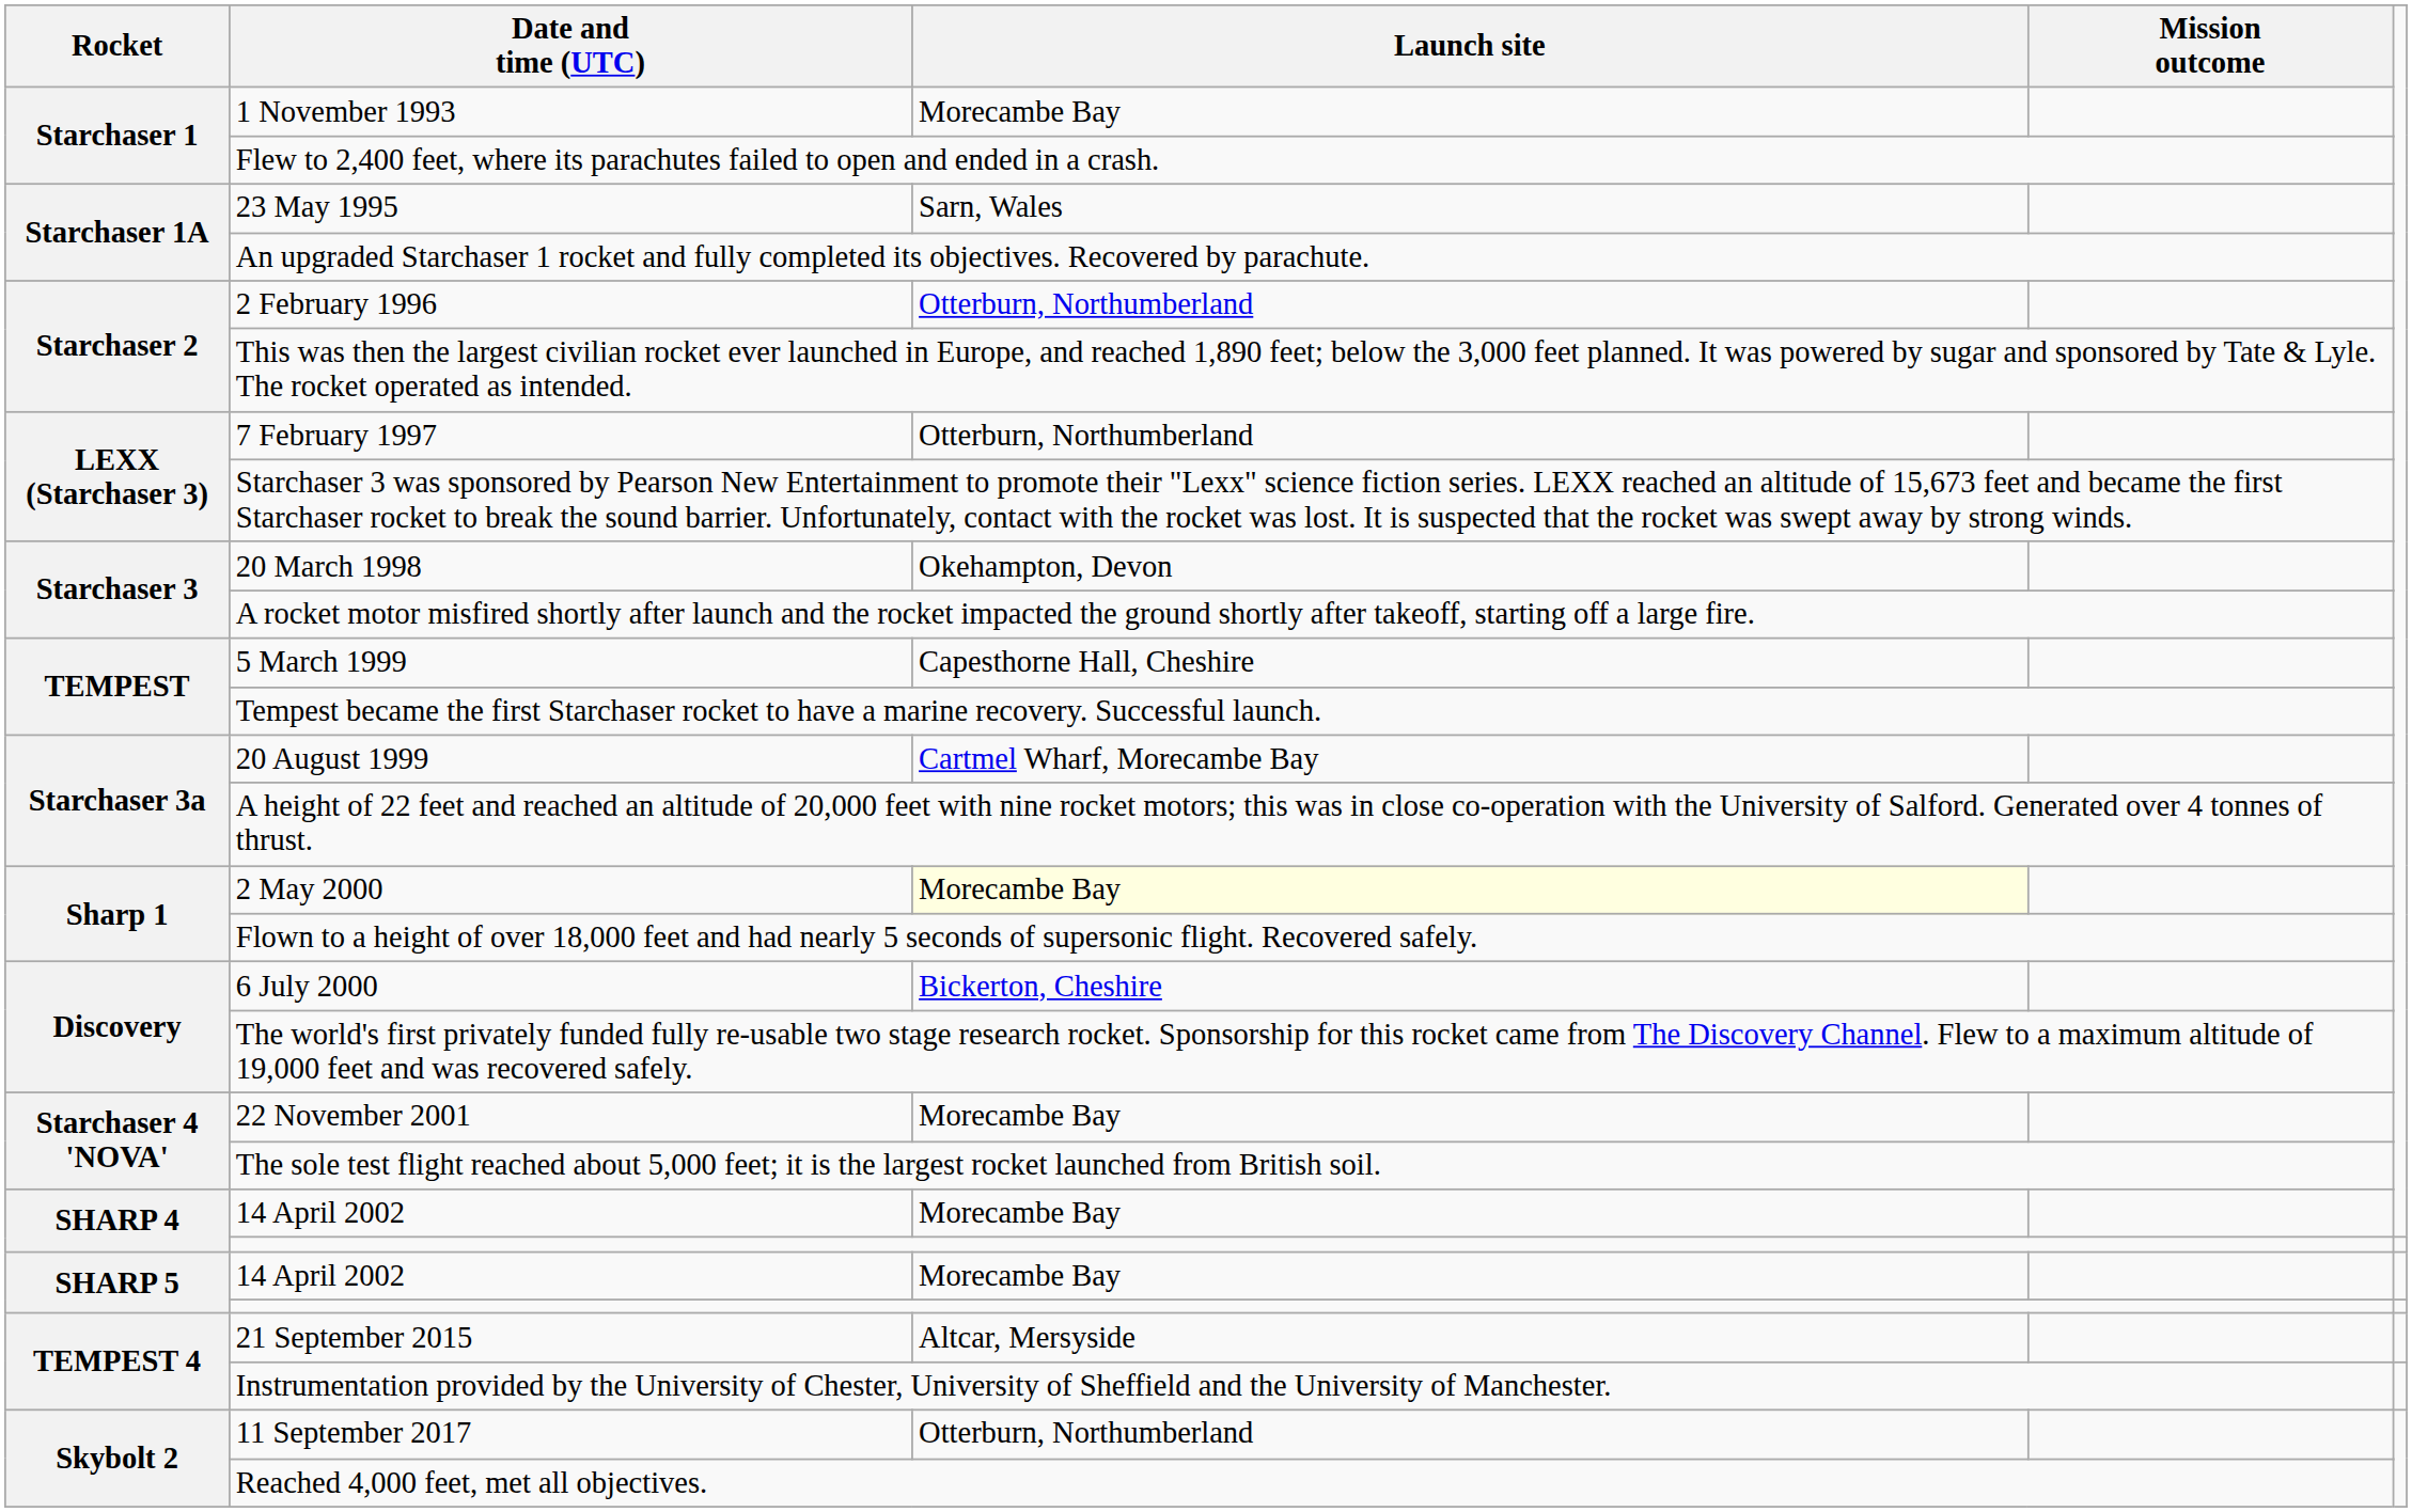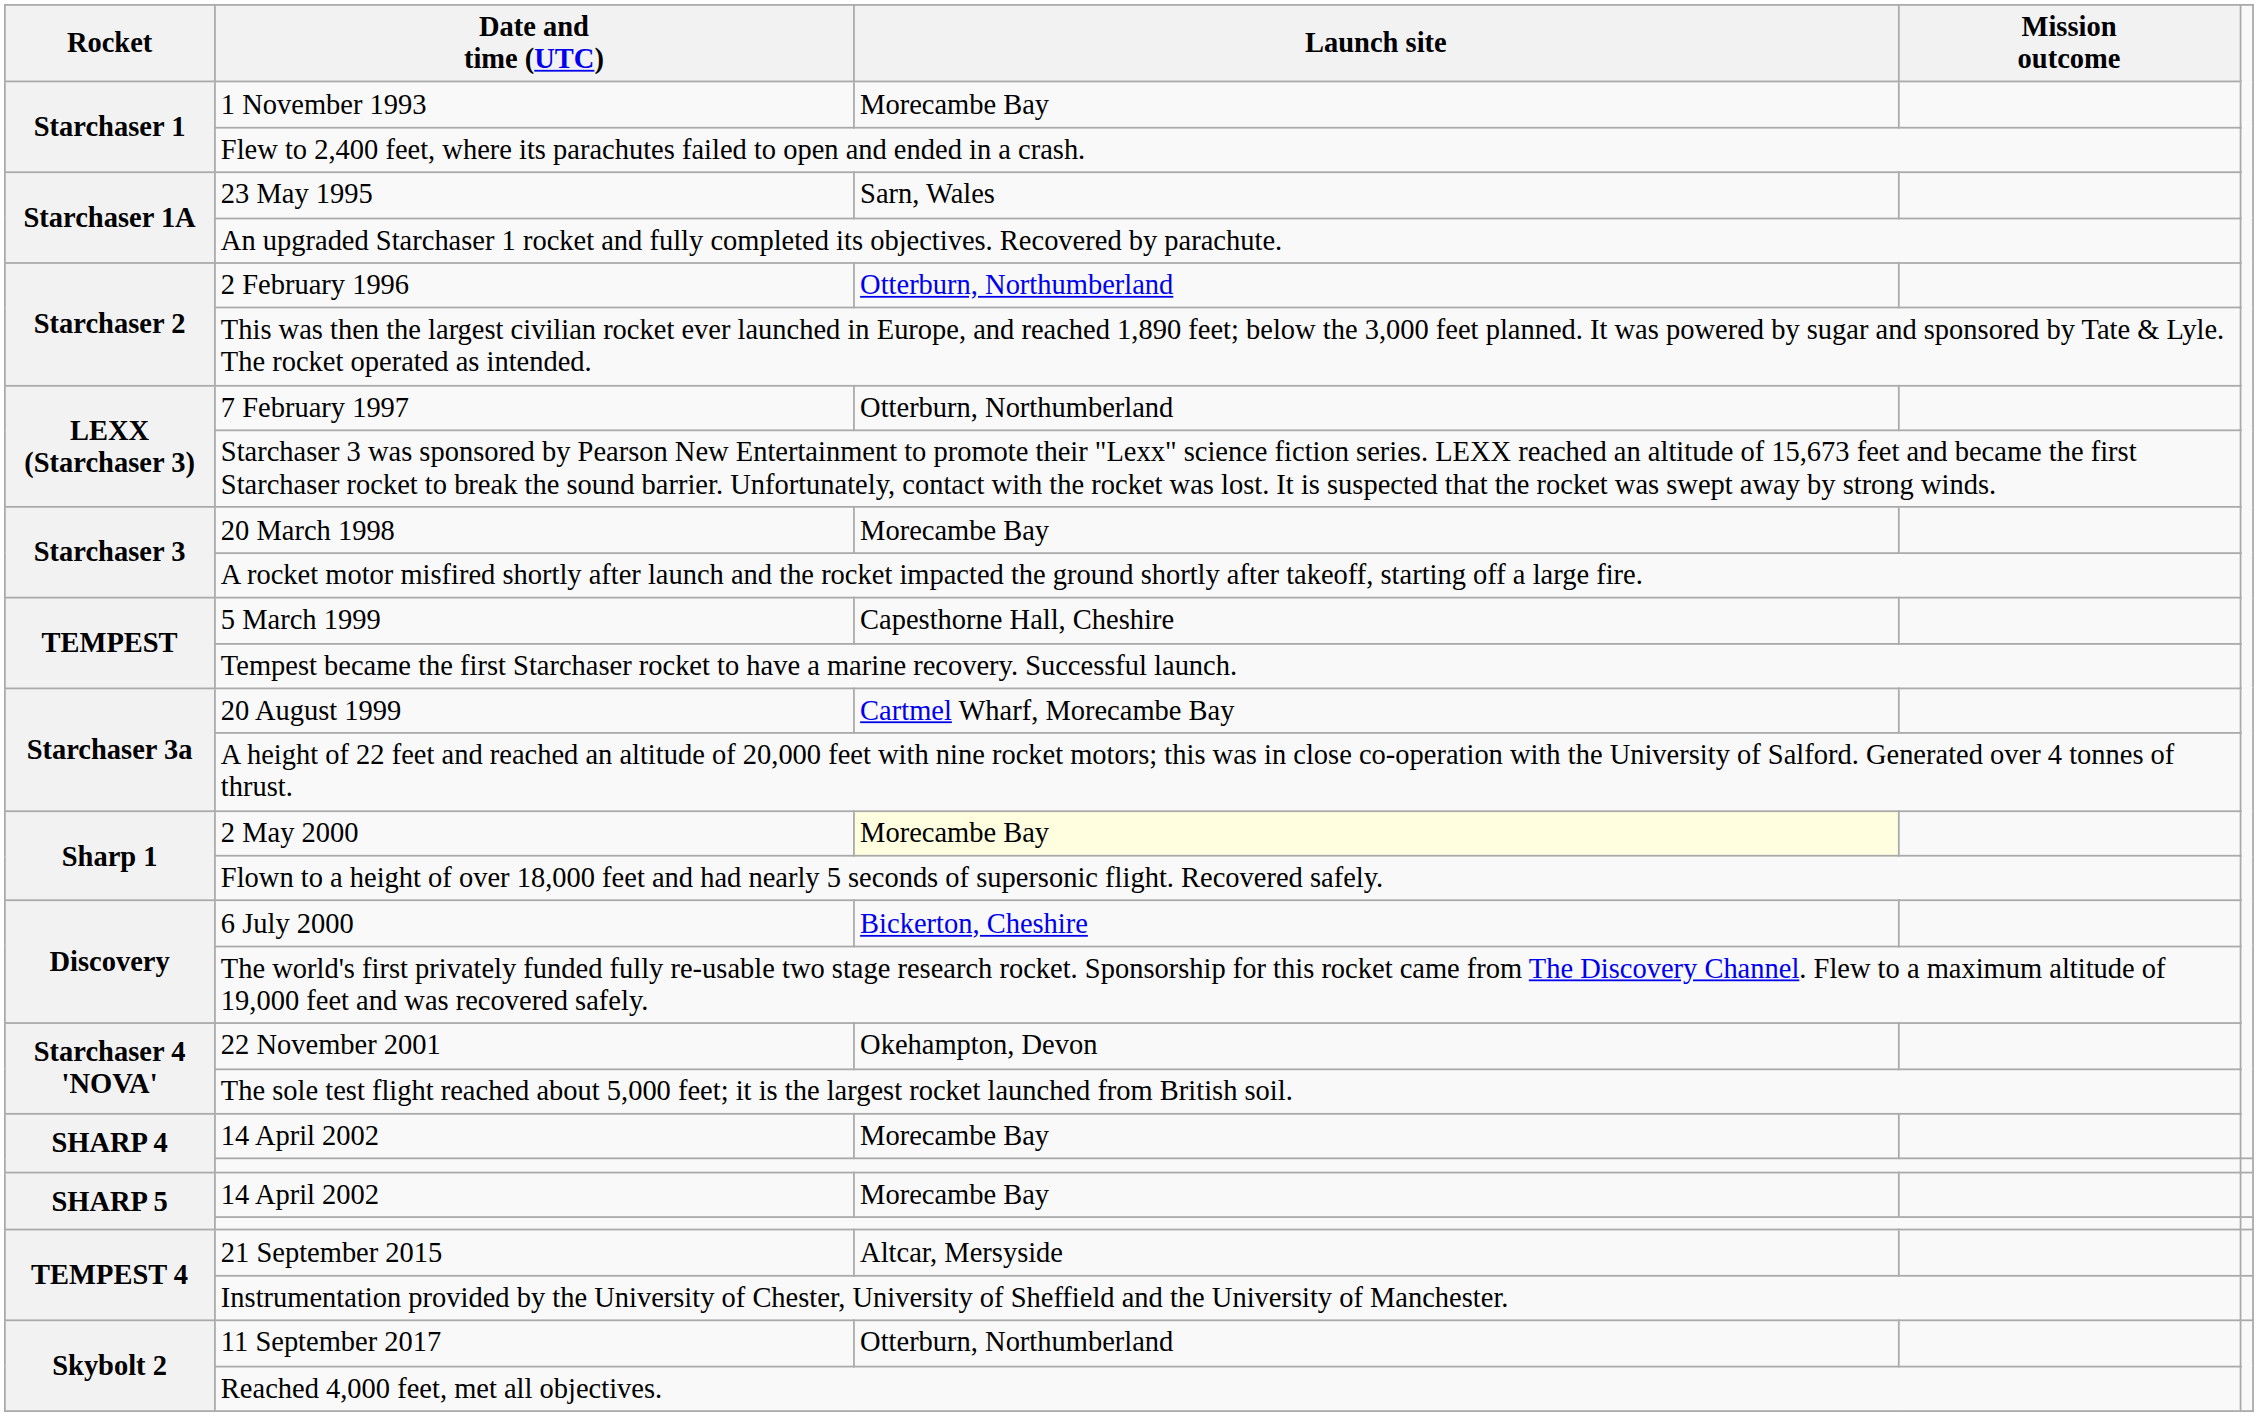 <table class="wikitable plainrowheaders" style="width: 100%;">
 <tr>
 <th scope="col">Rocket</th>
 <th scope="col">Date and <br> time (<a href='#'>UTC</a>)</th>
 <th scope="col">Launch site</th>
 <th scope="col">Mission <br> outcome</th>
 </tr>
 <tr>
 <th scope="row" rowspan=2 style="text-align:center;">Starchaser 1</th>
 <td>1 November 1993</td>
 <td>Morecambe Bay</td>
 <td></td>
 </tr>
 <tr>
 <td colspan=4>Flew to 2,400 feet, where its parachutes failed to open and ended in a crash.</td>
 </tr>
 <tr>
 <th scope="row" rowspan=2 style="text-align:center;">Starchaser 1A</th>
 <td>23 May 1995</td>
 <td>Sarn, Wales</td>
 <td></td>
 </tr>
 <tr>
 <td colspan=4>An upgraded Starchaser 1 rocket and fully completed its objectives. Recovered by parachute.</td>
 </tr>
 <tr>
 <th scope="row" rowspan=2 style="text-align:center;">Starchaser 2</th>
 <td>2 February 1996</td>
 <td><a href='#'>Otterburn, Northumberland</a></td>
 <td></td>
 </tr>
 <tr>
 <td colspan=4>This was then the largest civilian rocket ever launched in Europe, and reached 1,890 feet; below the 3,000 feet planned. It was powered by sugar and sponsored by Tate & Lyle.<br> The rocket operated as intended.</td>
 </tr>
 <tr>
 <th scope="row" rowspan=2 style="text-align:center;">LEXX (Starchaser 3)</th>
 <td>7 February 1997</td>
 <td>Otterburn, Northumberland</td>
 <td></td>
 </tr>
 <tr>
 <td colspan=4>Starchaser 3 was sponsored by Pearson New Entertainment to promote their "Lexx" science fiction series.  LEXX reached an altitude of 15,673 feet and became the first Starchaser rocket to break the sound barrier. Unfortunately, contact with the rocket was lost. It is suspected that the rocket was swept away by strong winds.</td>
 </tr>
 <tr>
 <th scope="row" rowspan=2 style="text-align:center;">Starchaser 3</th>
 <td>20 March 1998</td>
-<td>Okehampton, Devon</td>
+<td>Morecambe Bay</td>
 <td></td>
 </tr>
 <tr>
 <td colspan=4>A rocket motor misfired shortly after launch and the rocket impacted the ground shortly after takeoff, starting off a large fire. </td>
 </tr>
 <tr>
 <th scope="row" rowspan=2 style="text-align:center;">TEMPEST</th>
 <td>5 March 1999</td>
 <td>Capesthorne Hall, Cheshire</td>
 <td></td>
 </tr>
 <tr>
 <td colspan=4>Tempest became the first Starchaser rocket to have a marine recovery. Successful launch.</td>
 </tr>
 <tr>
 <th scope="row" rowspan=2 style="text-align:center;">Starchaser 3a</th>
 <td>20 August 1999</td>
 <td><a href='#'>Cartmel</a> Wharf, Morecambe Bay</td>
 <td></td>
 </tr>
 <tr>
 <td colspan=4>A height of 22 feet and reached an altitude of 20,000 feet with nine rocket motors; this was in close co-operation with the University of Salford. Generated over 4 tonnes of thrust.</td>
 </tr>
 <tr>
 <th scope="row" rowspan=2 style="text-align:center;">Sharp 1</th>
 <td>2 May 2000</td>
 <td style="background: lightyellow;">Morecambe Bay</td>
 <td></td>
 </tr>
 <tr>
 <td colspan=4>Flown to a height of over 18,000 feet and had nearly 5 seconds of supersonic flight.  Recovered safely.</td>
 </tr>
 <tr>
 <th scope="row" rowspan=2 style="text-align:center;">Discovery</th>
 <td>6 July 2000</td>
 <td><a href='#'>Bickerton, Cheshire</a></td>
 <td></td>
 </tr>
 <tr>
 <td colspan=4>The world's first privately funded fully re-usable two stage research rocket. Sponsorship for this rocket came from <a href='#'>The Discovery Channel</a>. Flew to a maximum altitude of 19,000 feet and was recovered safely.</td>
 </tr>
 <tr>
 <th scope="row" rowspan=2 style="text-align:center;">Starchaser 4 <br> 'NOVA'</th>
 <td>22 November 2001</td>
-<td>Morecambe Bay</td>
+<td>Okehampton, Devon</td>
 <td></td>
 </tr>
 <tr>
 <td colspan=4>The sole test flight reached about 5,000 feet; it is the largest rocket launched from British soil.</td>
 </tr>
 <tr>
 <th scope="row" rowspan=2 style="text-align:center;">SHARP 4</th>
 <td>14 April 2002</td>
 <td>Morecambe Bay</td>
 <td></td>
 </tr>
 <tr>
 <td colspan=4></td>
 <td></td>
 </tr>
 <tr>
 <th scope="row" rowspan=2 style="text-align:center;">SHARP 5</th>
 <td>14 April 2002</td>
 <td>Morecambe Bay</td>
 <td></td>
 </tr>
 <tr>
 <td colspan=4></td>
 <td></td>
 </tr>
 <tr>
 <th scope="row" rowspan=2 style="text-align:center;">TEMPEST 4</th>
 <td>21 September 2015</td>
 <td>Altcar, Mersyside</td>
 <td></td>
 </tr>
 <tr>
 <td colspan=4>Instrumentation provided by the University of Chester, University of Sheffield and the University of Manchester.</td>
 <td></td>
 </tr>
 <tr>
 <th scope="row" rowspan=2 style="text-align:center;">Skybolt 2</th>
 <td>11 September 2017</td>
 <td>Otterburn, Northumberland</td>
 <td></td>
 </tr>
 <tr>
 <td colspan=4>Reached 4,000 feet, met all objectives.</td>
 </tr>
 </table>
